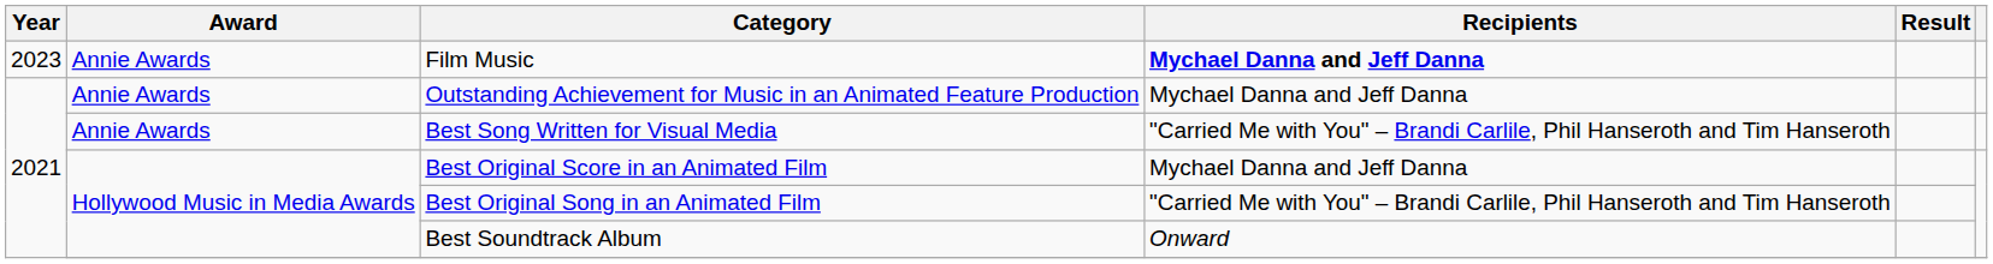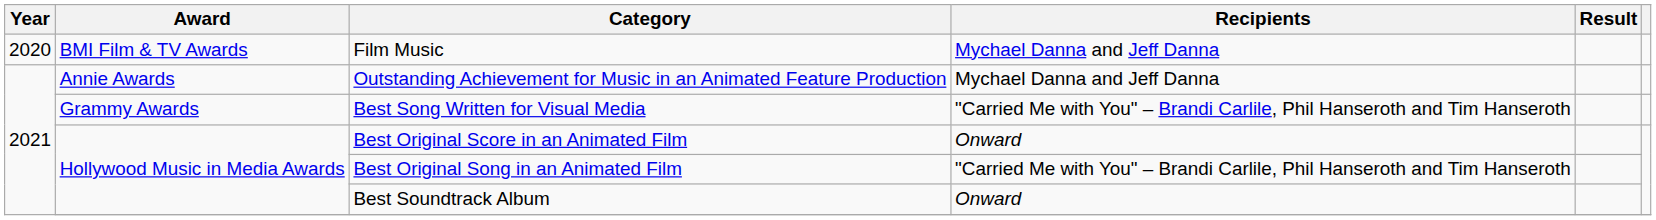 <table class="wikitable">
 <tr>
 <th>Year</th>
 <th>Award</th>
 <th>Category</th>
 <th>Recipients</th>
 <th>Result</th>
 <th></th>
 </tr>
 <tr>
-<td>2023</td>
-<td><a href='#'>Annie Awards</a></td>
+<td>2020</td>
+<td><a href='#'>BMI Film & TV Awards</a></td>
 <td>Film Music</td>
-<td><strong><a href='#'>Mychael Danna</a> and <a href='#'>Jeff Danna</a></strong></td>
+<td><a href='#'>Mychael Danna</a> and <a href='#'>Jeff Danna</a></td>
 <td></td>
 <td style="text-align:center;"></td>
 </tr>
 <tr>
 <td rowspan="30">2021</td>
 <td><a href='#'>Annie Awards</a></td>
 <td><a href='#'>Outstanding Achievement for Music in an Animated Feature Production</a></td>
 <td>Mychael Danna and Jeff Danna</td>
 <td></td>
 <td></td>
 </tr>
 <tr>
-<td><a href='#'>Annie Awards</a></td>
+<td><a href='#'>Grammy Awards</a></td>
 <td><a href='#'>Best Song Written for Visual Media</a></td>
 <td>"Carried Me with You"	– <a href='#'>Brandi Carlile</a>, Phil Hanseroth and Tim Hanseroth</td>
 <td></td>
 <td style="text-align:center;"></td>
 </tr>
 <tr>
 <td rowspan="3"><a href='#'>Hollywood Music in Media Awards</a></td>
 <td><a href='#'>Best Original Score in an Animated Film</a></td>
-<td>Mychael Danna and Jeff Danna</td>
+<td><em>Onward</em></td>
 <td></td>
 <td rowspan="3" style="text-align:center;"></td>
 </tr>
 <tr>
 <td><a href='#'>Best Original Song in an Animated Film</a></td>
 <td>"Carried Me with You"	– Brandi Carlile, Phil Hanseroth and Tim Hanseroth</td>
 <td></td>
 </tr>
 <tr>
 <td>Best Soundtrack Album</td>
 <td><em>Onward</em></td>
 <td></td>
 </tr>
 <tr>
 </tr>
 </table>
